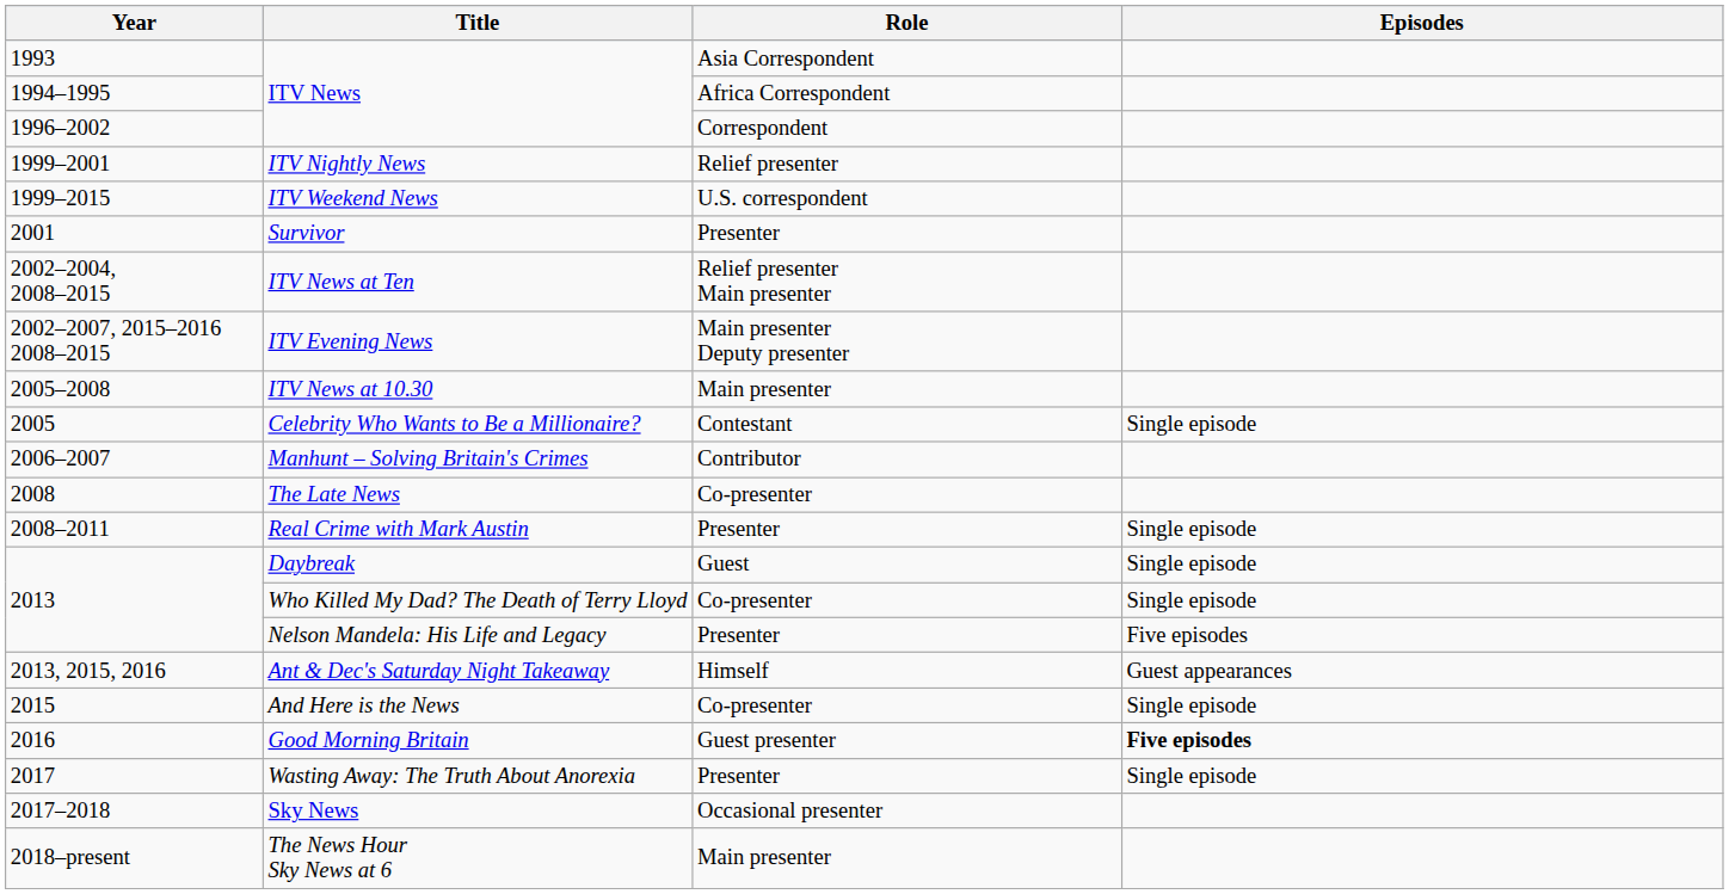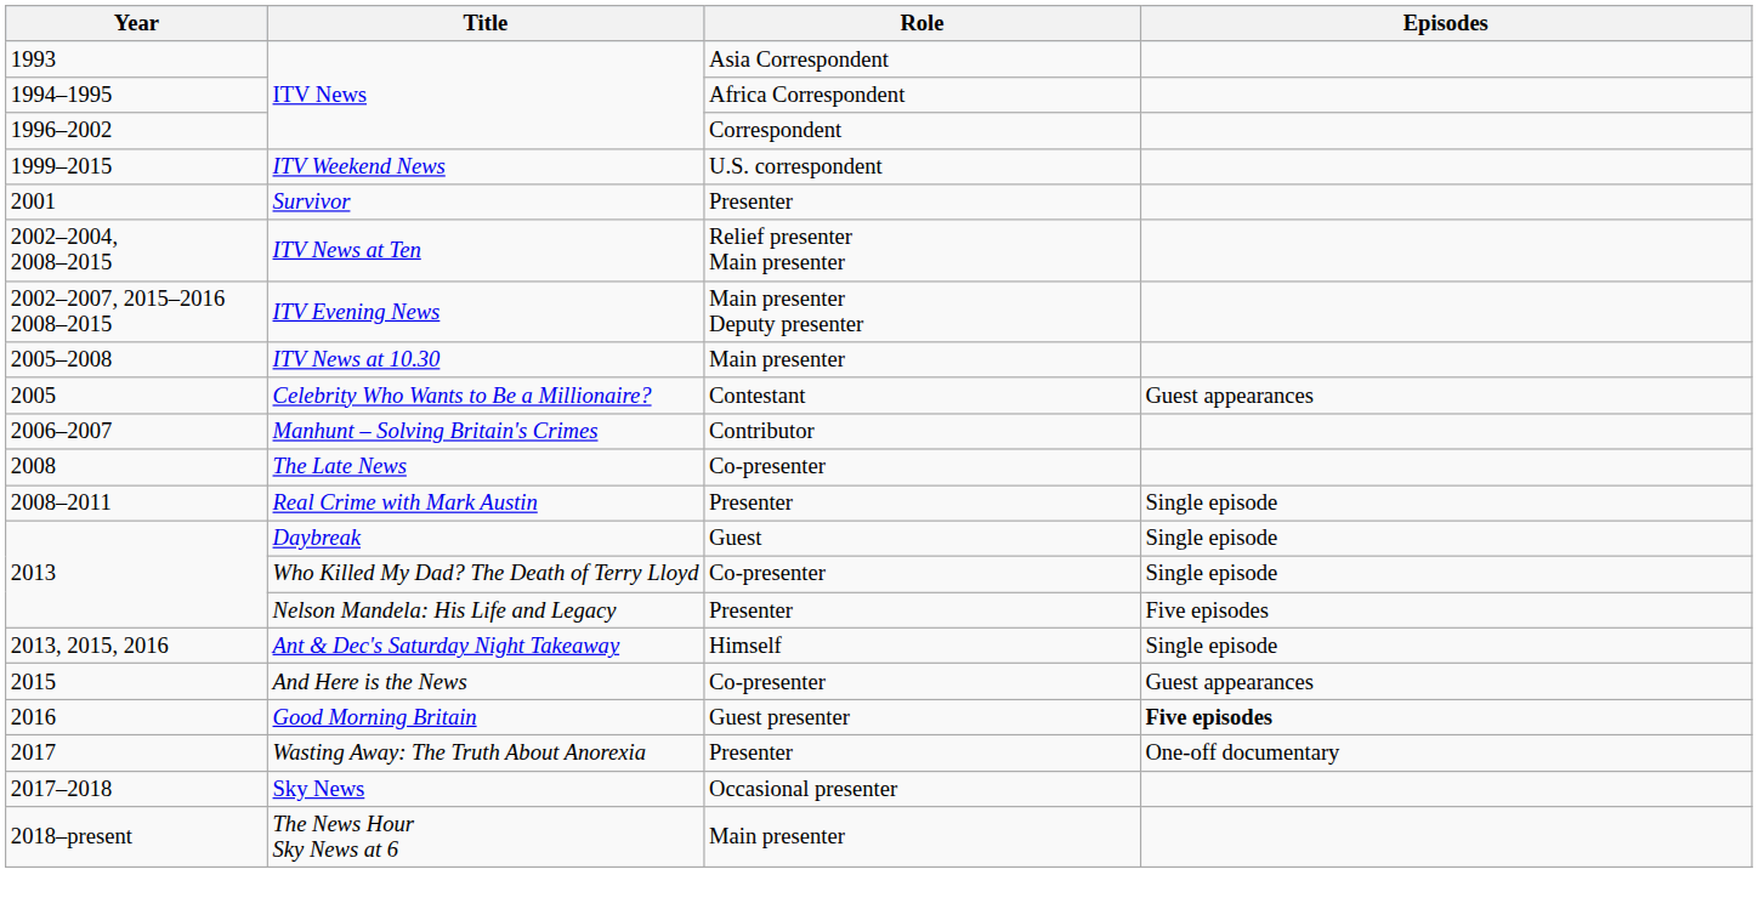 <table class="wikitable">
 <tr style="background:#b0c4de; text-align:center;">
 <th width="15%">Year</th>
 <th width="25%">Title</th>
 <th width="25%">Role</th>
 <th width="35%">Episodes</th>
 </tr>
 <tr>
 <td>1993</td>
 <td rowspan=3><a href='#'>ITV News</a></td>
 <td>Asia Correspondent</td>
 <td></td>
 </tr>
 <tr>
 <td>1994–1995</td>
 <td>Africa Correspondent</td>
 <td></td>
 </tr>
 <tr>
 <td>1996–2002</td>
 <td>Correspondent</td>
-<td></td>
-</tr>
-<tr>
-<td>1999–2001</td>
-<td><em><a href='#'>ITV Nightly News</a></em></td>
-<td>Relief presenter</td>
 <td></td>
 </tr>
 <tr>
 <td>1999–2015</td>
 <td><em><a href='#'>ITV Weekend News</a></em></td>
 <td>U.S. correspondent</td>
 <td></td>
 </tr>
 <tr>
 <td>2001</td>
 <td><em><a href='#'>Survivor</a></em></td>
 <td>Presenter</td>
 <td></td>
 </tr>
 <tr>
 <td>2002–2004,<br>2008–2015</td>
 <td><em><a href='#'>ITV News at Ten</a></em></td>
 <td>Relief presenter<br>Main presenter</td>
 <td></td>
 </tr>
 <tr>
 <td>2002–2007, 2015–2016<br>2008–2015</td>
 <td><em><a href='#'>ITV Evening News</a></em></td>
 <td>Main presenter<br>Deputy presenter</td>
 <td></td>
 </tr>
 <tr>
 <td>2005–2008</td>
 <td><em><a href='#'>ITV News at 10.30</a></em></td>
 <td>Main presenter</td>
 <td></td>
 </tr>
 <tr>
 <td>2005</td>
 <td><em><a href='#'>Celebrity Who Wants to Be a Millionaire?</a></em></td>
 <td>Contestant</td>
-<td>Single episode</td>
+<td>Guest appearances</td>
 </tr>
 <tr>
 <td>2006–2007</td>
 <td><em><a href='#'>Manhunt – Solving Britain's Crimes</a></em></td>
 <td>Contributor</td>
 <td></td>
 </tr>
 <tr>
 <td>2008</td>
 <td><em><a href='#'>The Late News</a></em></td>
 <td>Co-presenter</td>
 <td></td>
 </tr>
 <tr>
 <td>2008–2011</td>
 <td><em><a href='#'>Real Crime with Mark Austin</a></em></td>
 <td>Presenter</td>
 <td>Single episode</td>
 </tr>
 <tr>
 <td rowspan=3>2013</td>
 <td><em><a href='#'>Daybreak</a></em></td>
 <td>Guest</td>
 <td>Single episode</td>
 </tr>
 <tr>
 <td><em>Who Killed My Dad? The Death of Terry Lloyd</em></td>
 <td>Co-presenter</td>
 <td>Single episode</td>
 </tr>
 <tr>
 <td><em>Nelson Mandela: His Life and Legacy</em></td>
 <td>Presenter</td>
 <td>Five episodes</td>
 </tr>
 <tr>
 <td>2013, 2015, 2016</td>
 <td><em><a href='#'>Ant & Dec's Saturday Night Takeaway</a></em></td>
 <td>Himself</td>
-<td>Guest appearances</td>
+<td>Single episode</td>
 </tr>
 <tr>
 <td>2015</td>
 <td><em>And Here is the News</em></td>
 <td>Co-presenter</td>
-<td>Single episode</td>
+<td>Guest appearances</td>
 </tr>
 <tr>
 <td>2016</td>
 <td><em><a href='#'>Good Morning Britain</a></em></td>
 <td>Guest presenter</td>
 <td><strong>Five episodes</strong></td>
 </tr>
 <tr>
 <td>2017</td>
 <td><em>Wasting Away: The Truth About Anorexia</em></td>
 <td>Presenter</td>
-<td>Single episode</td>
+<td>One-off documentary</td>
 </tr>
 <tr>
 <td>2017–2018</td>
 <td><a href='#'>Sky News</a></td>
 <td>Occasional presenter</td>
 <td></td>
 </tr>
 <tr>
 <td>2018–present</td>
 <td><em>The News Hour</em><br><em>Sky News at 6</em></td>
 <td>Main presenter</td>
 <td></td>
 </tr>
 <tr>
 </tr>
 </table>
